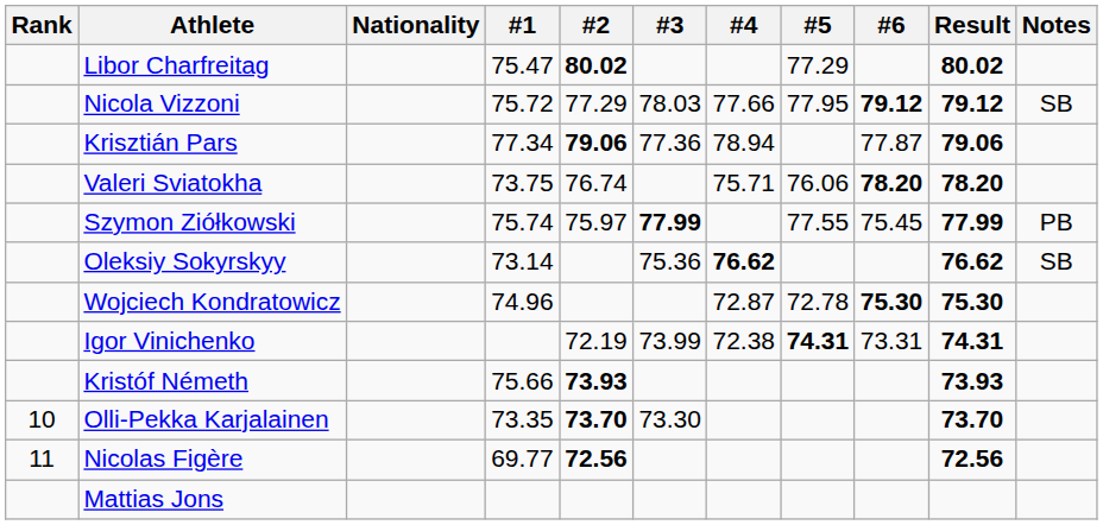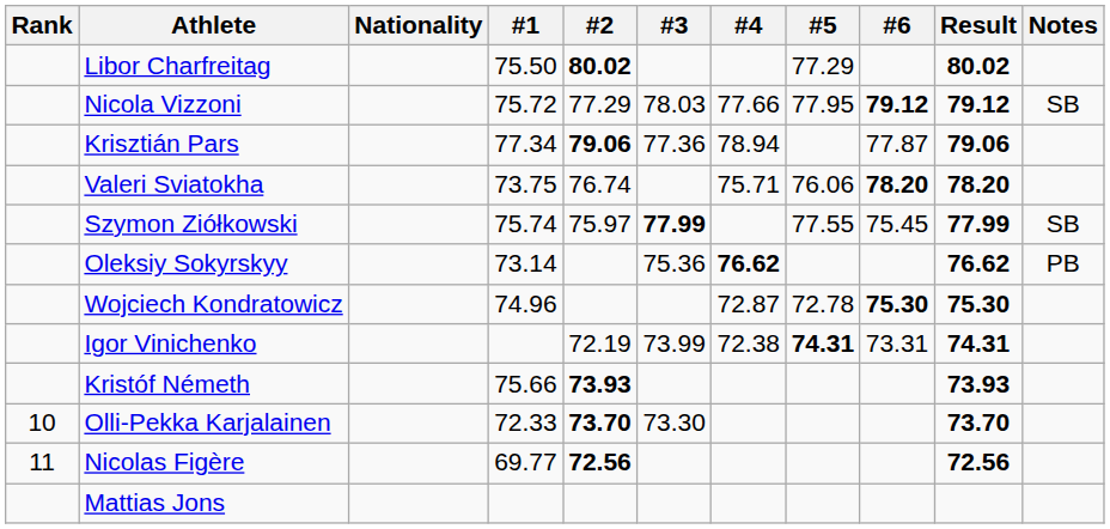 <table class="wikitable sortable" style="text-align:center">
 <tr>
 <th>Rank</th>
 <th>Athlete</th>
 <th>Nationality</th>
 <th>#1</th>
 <th>#2</th>
 <th>#3</th>
 <th>#4</th>
 <th>#5</th>
 <th>#6</th>
 <th>Result</th>
 <th>Notes</th>
 </tr>
 <tr>
 <td></td>
 <td align="left"><a href='#'>Libor Charfreitag</a></td>
 <td align=left></td>
-<td>75.47</td>
+<td>75.50</td>
 <td><strong>80.02</strong></td>
 <td></td>
 <td></td>
 <td>77.29</td>
 <td></td>
 <td><strong>80.02</strong></td>
 <td></td>
 </tr>
 <tr>
 <td></td>
 <td align="left"><a href='#'>Nicola Vizzoni</a></td>
 <td align=left></td>
 <td>75.72</td>
 <td>77.29</td>
 <td>78.03</td>
 <td>77.66</td>
 <td>77.95</td>
 <td><strong>79.12</strong></td>
 <td><strong>79.12</strong></td>
 <td>SB</td>
 </tr>
 <tr>
 <td></td>
 <td align="left"><a href='#'>Krisztián Pars</a></td>
 <td align=left></td>
 <td>77.34</td>
 <td><strong>79.06</strong></td>
 <td>77.36</td>
 <td>78.94</td>
 <td></td>
 <td>77.87</td>
 <td><strong>79.06</strong></td>
 <td></td>
 </tr>
 <tr>
 <td></td>
 <td align="left"><a href='#'>Valeri Sviatokha</a></td>
 <td align=left></td>
 <td>73.75</td>
 <td>76.74</td>
 <td></td>
 <td>75.71</td>
 <td>76.06</td>
 <td><strong>78.20</strong></td>
 <td><strong>78.20</strong></td>
 <td></td>
 </tr>
 <tr>
 <td></td>
 <td align="left"><a href='#'>Szymon Ziółkowski</a></td>
 <td align=left></td>
 <td>75.74</td>
 <td>75.97</td>
 <td><strong>77.99</strong></td>
 <td></td>
 <td>77.55</td>
 <td>75.45</td>
 <td><strong>77.99</strong></td>
-<td>PB</td>
+<td>SB</td>
 </tr>
 <tr>
 <td></td>
 <td align="left"><a href='#'>Oleksiy Sokyrskyy</a></td>
 <td align=left></td>
 <td>73.14</td>
 <td></td>
 <td>75.36</td>
 <td><strong>76.62</strong></td>
 <td></td>
 <td></td>
 <td><strong>76.62</strong></td>
-<td>SB</td>
+<td>PB</td>
 </tr>
 <tr>
 <td></td>
 <td align="left"><a href='#'>Wojciech Kondratowicz</a></td>
 <td align=left></td>
 <td>74.96</td>
 <td></td>
 <td></td>
 <td>72.87</td>
 <td>72.78</td>
 <td><strong>75.30</strong></td>
 <td><strong>75.30</strong></td>
 <td></td>
 </tr>
 <tr>
 <td></td>
 <td align="left"><a href='#'>Igor Vinichenko</a></td>
 <td align=left></td>
 <td></td>
 <td>72.19</td>
 <td>73.99</td>
 <td>72.38</td>
 <td><strong>74.31</strong></td>
 <td>73.31</td>
 <td><strong>74.31</strong></td>
 <td></td>
 </tr>
 <tr>
 <td></td>
 <td align="left"><a href='#'>Kristóf Németh</a></td>
 <td align=left></td>
 <td>75.66</td>
 <td><strong>73.93</strong></td>
 <td></td>
 <td></td>
 <td></td>
 <td></td>
 <td><strong>73.93</strong></td>
 <td></td>
 </tr>
 <tr>
 <td>10</td>
 <td align="left"><a href='#'>Olli-Pekka Karjalainen</a></td>
 <td align=left></td>
-<td>73.35</td>
+<td>72.33</td>
 <td><strong>73.70</strong></td>
 <td>73.30</td>
 <td></td>
 <td></td>
 <td></td>
 <td><strong>73.70</strong></td>
 <td></td>
 </tr>
 <tr>
 <td>11</td>
 <td align="left"><a href='#'>Nicolas Figère</a></td>
 <td align=left></td>
 <td>69.77</td>
 <td><strong>72.56</strong></td>
 <td></td>
 <td></td>
 <td></td>
 <td></td>
 <td><strong>72.56</strong></td>
 <td></td>
 </tr>
 <tr>
 <td></td>
 <td align="left"><a href='#'>Mattias Jons</a></td>
 <td align=left></td>
 <td></td>
 <td></td>
 <td></td>
 <td></td>
 <td></td>
 <td></td>
 <td><strong></strong></td>
 <td></td>
 </tr>
 </table>
